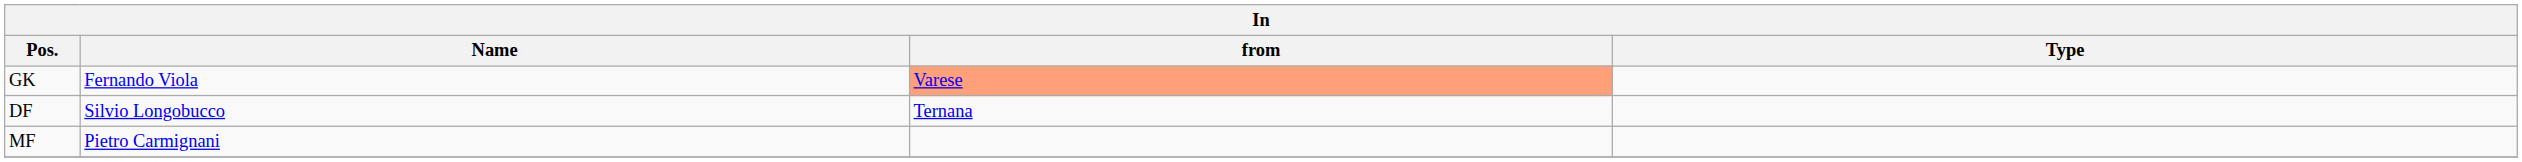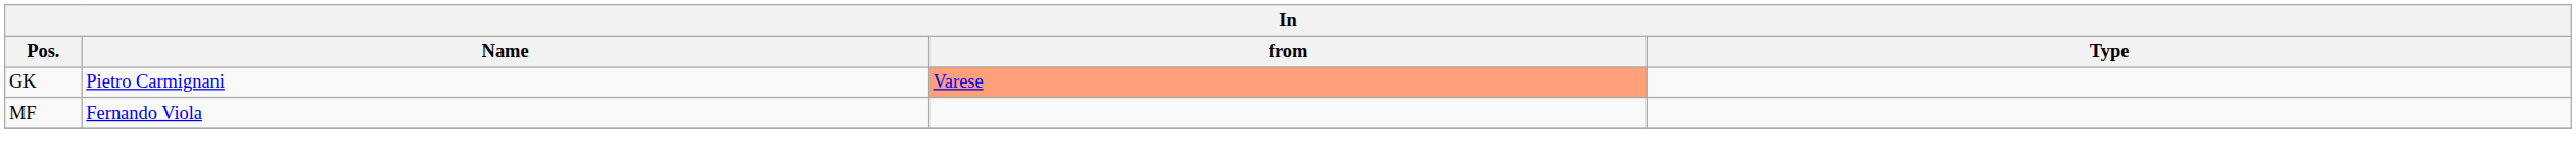 <table class="wikitable" style="font-size:90%;width:99%;">
 <tr>
 <th colspan="4">In</th>
 </tr>
 <tr>
 <th width=3%>Pos.</th>
 <th width=33%>Name</th>
 <th width=28%>from</th>
 <th width=36%>Type</th>
 </tr>
 <tr>
 <td>GK</td>
-<td><a href='#'>Fernando Viola</a></td>
+<td><a href='#'>Pietro Carmignani</a></td>
 <td style="background: lightsalmon;"><a href='#'>Varese</a></td>
 <td></td>
 </tr>
 <tr>
-<td>DF</td>
-<td><a href='#'>Silvio Longobucco</a></td>
-<td><a href='#'>Ternana</a></td>
-<td></td>
-</tr>
-<tr>
 <td>MF</td>
-<td><a href='#'>Pietro Carmignani</a></td>
+<td><a href='#'>Fernando Viola</a></td>
 <td></td>
 <td></td>
 </tr>
 <tr>
 </tr>
 </table>
